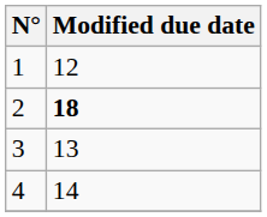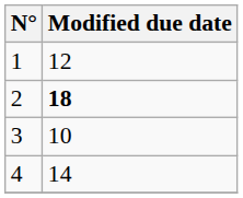 <table class="wikitable alternance">
 <tr>
 <th scope="col">N°</th>
 <th scope="col">Modified due date</th>
 </tr>
 <tr>
 <td>1</td>
 <td>12</td>
 </tr>
 <tr>
 <td>2</td>
 <td><strong>18</strong></td>
 </tr>
 <tr>
 <td>3</td>
-<td>13</td>
+<td>10</td>
 </tr>
 <tr>
 <td>4</td>
 <td>14</td>
 </tr>
 <tr>
 </tr>
 </table>
